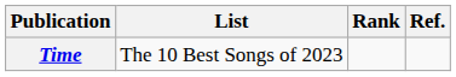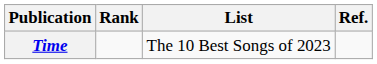 <table class="wikitable sortable plainrowheaders">
 <tr>
 <th scope="col">Publication</th>
+<th scope="col">Rank</th>
 <th scope="col">List</th>
-<th scope="col">Rank</th>
 <th scope="col" class="unsortable">Ref.</th>
 </tr>
 <tr>
 <th scope="row"><em><a href='#'>Time</a></em></th>
+<td></td>
 <td>The 10 Best Songs of 2023</td>
-<td></td>
 <td></td>
 </tr>
 </table>
